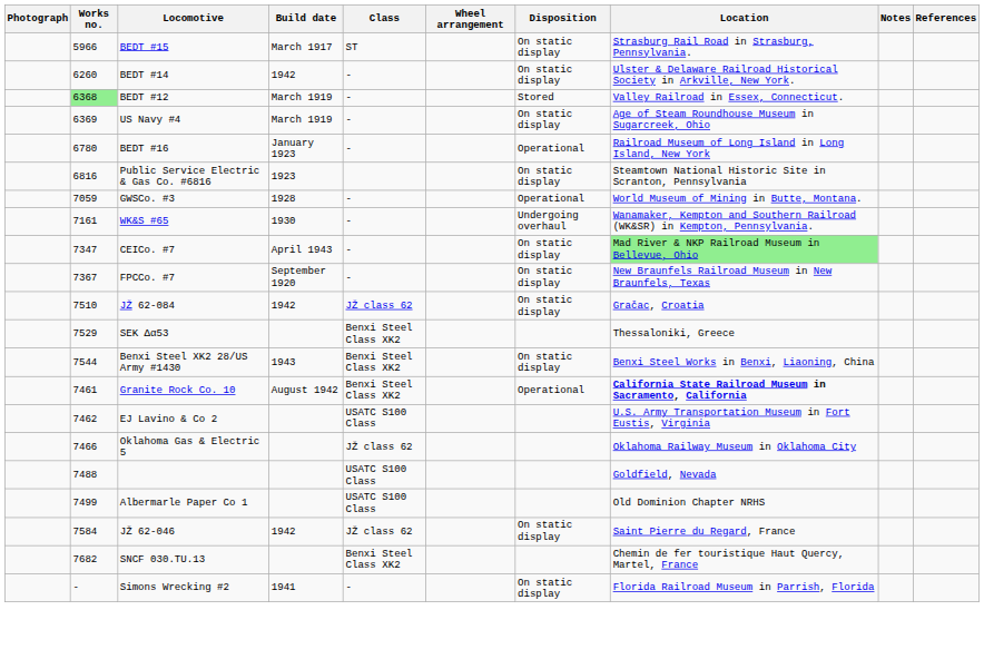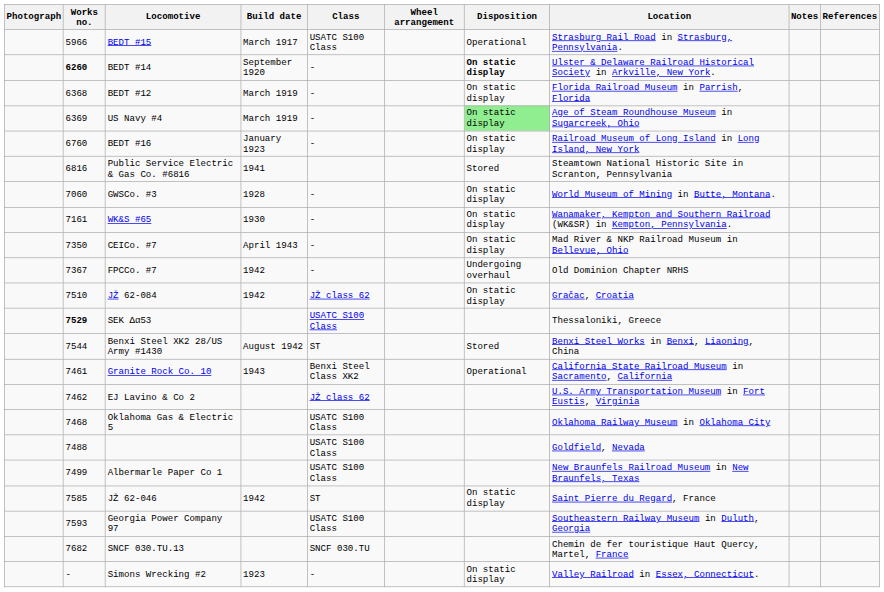 <table class="wikitable">
 <tr>
 <th>Photograph</th>
 <th>Works no.</th>
 <th>Locomotive</th>
 <th>Build date</th>
 <th>Class</th>
 <th>Wheel arrangement</th>
 <th>Disposition</th>
 <th>Location</th>
 <th>Notes</th>
 <th>References</th>
 </tr>
 <tr>
 <td></td>
 <td>5966</td>
 <td><a href='#'>BEDT #15</a></td>
 <td>March 1917</td>
-<td>ST</td>
+<td>USATC S100 Class</td>
 <td></td>
-<td>On static display</td>
+<td>Operational</td>
 <td><a href='#'>Strasburg Rail Road</a> in <a href='#'>Strasburg, Pennsylvania</a>.</td>
 <td></td>
 <td></td>
 </tr>
 <tr>
 <td></td>
-<td>6260</td>
+<td><strong>6260</strong></td>
 <td>BEDT #14</td>
-<td>1942</td>
+<td>September 1920</td>
 <td>-</td>
 <td></td>
-<td>On static display</td>
+<td><strong>On static display</strong></td>
 <td><a href='#'>Ulster & Delaware Railroad Historical Society</a> in <a href='#'>Arkville, New York</a>.</td>
 <td></td>
 <td></td>
 </tr>
 <tr>
 <td></td>
-<td style="background: lightgreen;">6368</td>
+<td>6368</td>
 <td>BEDT #12</td>
 <td>March 1919</td>
 <td>-</td>
 <td></td>
-<td>Stored</td>
-<td><a href='#'>Valley Railroad</a> in <a href='#'>Essex, Connecticut</a>.</td>
+<td>On static display</td>
+<td><a href='#'>Florida Railroad Museum</a> in <a href='#'>Parrish</a>, <a href='#'>Florida</a></td>
 <td></td>
 <td></td>
 </tr>
 <tr>
 <td></td>
 <td>6369</td>
 <td>US Navy #4</td>
 <td>March 1919</td>
 <td>-</td>
 <td></td>
-<td>On static display</td>
+<td style="background: lightgreen;">On static display</td>
 <td><a href='#'>Age of Steam Roundhouse Museum</a> in <a href='#'>Sugarcreek, Ohio</a></td>
 <td></td>
 <td></td>
 </tr>
 <tr>
 <td></td>
-<td>6780</td>
+<td>6760</td>
 <td>BEDT #16</td>
 <td>January 1923</td>
 <td>-</td>
 <td></td>
-<td>Operational</td>
+<td>On static display</td>
 <td><a href='#'>Railroad Museum of Long Island</a> in <a href='#'>Long Island, New York</a></td>
 <td></td>
 <td></td>
 </tr>
 <tr>
 <td></td>
 <td>6816</td>
 <td>Public Service Electric & Gas Co. #6816</td>
-<td>1923</td>
+<td>1941</td>
 <td></td>
 <td></td>
-<td>On static display</td>
+<td>Stored</td>
 <td>Steamtown National Historic Site in Scranton, Pennsylvania</td>
 <td></td>
 <td></td>
 </tr>
 <tr>
 <td></td>
-<td>7059</td>
+<td>7060</td>
 <td>GWSCo. #3</td>
 <td>1928</td>
 <td>-</td>
 <td></td>
-<td>Operational</td>
+<td>On static display</td>
 <td><a href='#'>World Museum of Mining</a> in <a href='#'>Butte, Montana</a>.</td>
 <td></td>
 <td></td>
 </tr>
 <tr>
 <td></td>
 <td>7161</td>
 <td><a href='#'>WK&S #65</a></td>
 <td>1930</td>
 <td>-</td>
 <td></td>
-<td>Undergoing overhaul</td>
+<td>On static display</td>
 <td><a href='#'>Wanamaker, Kempton and Southern Railroad</a> (WK&SR) in <a href='#'>Kempton, Pennsylvania</a>.</td>
 <td></td>
 <td></td>
 </tr>
 <tr>
 <td></td>
-<td>7347</td>
+<td>7350</td>
 <td>CEICo. #7</td>
 <td>April 1943</td>
 <td>-</td>
 <td></td>
 <td>On static display</td>
-<td style="background: lightgreen;">Mad River & NKP Railroad Museum in <a href='#'>Bellevue, Ohio</a></td>
+<td>Mad River & NKP Railroad Museum in <a href='#'>Bellevue, Ohio</a></td>
 <td></td>
 <td></td>
 </tr>
 <tr>
 <td></td>
 <td>7367</td>
 <td>FPCCo. #7</td>
-<td>September 1920</td>
+<td>1942</td>
 <td>-</td>
 <td></td>
-<td>On static display</td>
-<td><a href='#'>New Braunfels Railroad Museum</a> in <a href='#'>New Braunfels, Texas</a></td>
+<td>Undergoing overhaul</td>
+<td>Old Dominion Chapter NRHS</td>
 <td></td>
 <td></td>
 </tr>
 <tr>
 <td></td>
 <td>7510</td>
 <td><a href='#'>JŽ</a> 62-084</td>
 <td>1942</td>
 <td><a href='#'>JŽ class 62</a></td>
 <td></td>
 <td>On static display</td>
 <td><a href='#'>Gračac</a>, <a href='#'>Croatia</a></td>
 <td></td>
 <td></td>
 </tr>
 <tr>
 <td></td>
-<td>7529</td>
+<td><strong>7529</strong></td>
 <td>SEK Δα53</td>
 <td></td>
-<td>Benxi Steel Class XK2</td>
+<td><a href='#'>USATC S100 Class</a></td>
 <td></td>
 <td></td>
 <td>Thessaloniki, Greece</td>
 <td></td>
 <td></td>
 </tr>
 <tr>
 <td></td>
 <td>7544</td>
 <td>Benxi Steel XK2 28/US Army #1430</td>
-<td>1943</td>
-<td>Benxi Steel Class XK2</td>
+<td>August 1942</td>
+<td>ST</td>
 <td></td>
-<td>On static display</td>
+<td>Stored</td>
 <td><a href='#'>Benxi Steel Works</a> in <a href='#'>Benxi</a>, <a href='#'>Liaoning</a>, China</td>
 <td></td>
 <td></td>
 </tr>
 <tr>
 <td></td>
 <td>7461</td>
 <td><a href='#'>Granite Rock Co. 10</a></td>
-<td>August 1942</td>
+<td>1943</td>
 <td>Benxi Steel Class XK2</td>
 <td></td>
 <td>Operational</td>
-<td><strong><a href='#'>California State Railroad Museum</a> in <a href='#'>Sacramento</a>, <a href='#'>California</a></strong></td>
+<td><a href='#'>California State Railroad Museum</a> in <a href='#'>Sacramento</a>, <a href='#'>California</a></td>
 <td></td>
 <td></td>
 </tr>
 <tr>
 <td></td>
 <td>7462</td>
 <td>EJ Lavino & Co 2</td>
 <td></td>
-<td>USATC S100 Class</td>
+<td><a href='#'>JŽ class 62</a></td>
 <td></td>
 <td></td>
 <td><a href='#'>U.S. Army Transportation Museum</a> in <a href='#'>Fort Eustis</a>, <a href='#'>Virginia</a></td>
 <td></td>
 <td></td>
 </tr>
 <tr>
 <td></td>
-<td>7466</td>
+<td>7468</td>
 <td>Oklahoma Gas & Electric 5</td>
 <td></td>
-<td>JŽ class 62</td>
+<td>USATC S100 Class</td>
 <td></td>
 <td></td>
 <td><a href='#'>Oklahoma Railway Museum</a> in <a href='#'>Oklahoma City</a></td>
 <td></td>
 <td></td>
 </tr>
 <tr>
 <td></td>
 <td>7488</td>
 <td></td>
 <td></td>
 <td>USATC S100 Class</td>
 <td></td>
 <td></td>
 <td><a href='#'>Goldfield</a>, <a href='#'>Nevada</a></td>
 <td></td>
 <td></td>
 </tr>
 <tr>
 <td></td>
 <td>7499</td>
 <td>Albermarle Paper Co 1</td>
 <td></td>
 <td>USATC S100 Class</td>
 <td></td>
 <td></td>
-<td>Old Dominion Chapter NRHS</td>
+<td><a href='#'>New Braunfels Railroad Museum</a> in <a href='#'>New Braunfels, Texas</a></td>
 <td></td>
 <td></td>
 </tr>
 <tr>
 <td></td>
-<td>7584</td>
+<td>7585</td>
 <td>JŽ 62-046</td>
 <td>1942</td>
-<td>JŽ class 62</td>
+<td>ST</td>
 <td></td>
 <td>On static display</td>
 <td><a href='#'>Saint Pierre du Regard</a>, France</td>
 <td></td>
 <td></td>
 </tr>
 <tr>
 <td></td>
+<td>7593</td>
+<td>Georgia Power Company 97</td>
+<td></td>
+<td>USATC S100 Class</td>
+<td></td>
+<td></td>
+<td><a href='#'>Southeastern Railway Museum</a> in <a href='#'>Duluth</a>, <a href='#'>Georgia</a></td>
+<td></td>
+<td></td>
+</tr>
+<tr>
+<td></td>
 <td>7682</td>
 <td>SNCF 030.TU.13</td>
 <td></td>
-<td>Benxi Steel Class XK2</td>
+<td>SNCF 030.TU</td>
 <td></td>
 <td></td>
 <td>Chemin de fer touristique Haut Quercy, Martel, <a href='#'>France</a></td>
 <td></td>
 <td></td>
 </tr>
 <tr>
 <td></td>
 <td>-</td>
 <td>Simons Wrecking #2</td>
-<td>1941</td>
+<td>1923</td>
 <td>-</td>
 <td></td>
 <td>On static display</td>
-<td><a href='#'>Florida Railroad Museum</a> in <a href='#'>Parrish</a>, <a href='#'>Florida</a></td>
+<td><a href='#'>Valley Railroad</a> in <a href='#'>Essex, Connecticut</a>.</td>
 <td></td>
 <td></td>
 </tr>
 </table>
